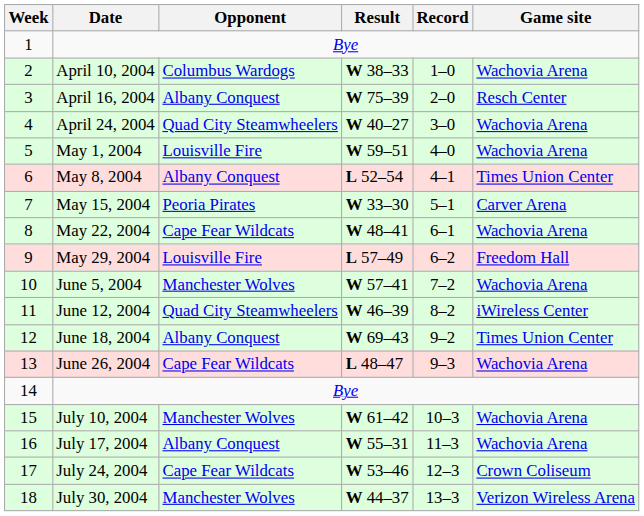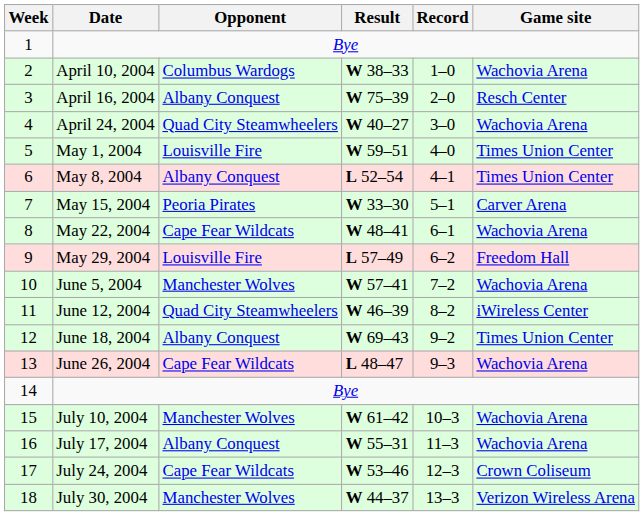 <table class="wikitable" align="center">
 <tr>
 <th>Week</th>
 <th>Date</th>
 <th>Opponent</th>
 <th>Result</th>
 <th>Record</th>
 <th>Game site</th>
 </tr>
 <tr>
 <td align="center">1</td>
 <td colspan="5" align="center"><em><a href='#'>Bye</a></em></td>
 </tr>
 <tr style="background: #ddffdd;">
 <td align="center">2</td>
 <td>April 10, 2004</td>
 <td><a href='#'>Columbus Wardogs</a></td>
 <td><strong>W</strong> 38–33</td>
 <td align="center">1–0</td>
 <td><a href='#'>Wachovia Arena</a></td>
 </tr>
 <tr style="background: #ddffdd;">
 <td align="center">3</td>
 <td>April 16, 2004</td>
 <td><a href='#'>Albany Conquest</a></td>
 <td><strong>W</strong> 75–39</td>
 <td align="center">2–0</td>
 <td><a href='#'>Resch Center</a></td>
 </tr>
 <tr style="background: #ddffdd;">
 <td align="center">4</td>
 <td>April 24, 2004</td>
 <td><a href='#'>Quad City Steamwheelers</a></td>
 <td><strong>W</strong> 40–27</td>
 <td align="center">3–0</td>
 <td><a href='#'>Wachovia Arena</a></td>
 </tr>
 <tr style="background: #ddffdd;">
 <td align="center">5</td>
 <td>May 1, 2004</td>
 <td><a href='#'>Louisville Fire</a></td>
 <td><strong>W</strong> 59–51</td>
 <td align="center">4–0</td>
-<td><a href='#'>Wachovia Arena</a></td>
+<td><a href='#'>Times Union Center</a></td>
 </tr>
 <tr style="background: #ffdddd;">
 <td align="center">6</td>
 <td>May 8, 2004</td>
 <td><a href='#'>Albany Conquest</a></td>
 <td><strong>L</strong> 52–54</td>
 <td align="center">4–1</td>
 <td><a href='#'>Times Union Center</a></td>
 </tr>
 <tr style="background: #ddffdd;">
 <td align="center">7</td>
 <td>May 15, 2004</td>
 <td><a href='#'>Peoria Pirates</a></td>
 <td><strong>W</strong> 33–30</td>
 <td align="center">5–1</td>
 <td><a href='#'>Carver Arena</a></td>
 </tr>
 <tr style="background: #ddffdd;">
 <td align="center">8</td>
 <td>May 22, 2004</td>
 <td><a href='#'>Cape Fear Wildcats</a></td>
 <td><strong>W</strong> 48–41</td>
 <td align="center">6–1</td>
 <td><a href='#'>Wachovia Arena</a></td>
 </tr>
 <tr style="background: #ffdddd;">
 <td align="center">9</td>
 <td>May 29, 2004</td>
 <td><a href='#'>Louisville Fire</a></td>
 <td><strong>L</strong> 57–49</td>
 <td align="center">6–2</td>
 <td><a href='#'>Freedom Hall</a></td>
 </tr>
 <tr style="background: #ddffdd;">
 <td align="center">10</td>
 <td>June 5, 2004</td>
 <td><a href='#'>Manchester Wolves</a></td>
 <td><strong>W</strong> 57–41</td>
 <td align="center">7–2</td>
 <td><a href='#'>Wachovia Arena</a></td>
 </tr>
 <tr style="background: #ddffdd;">
 <td align="center">11</td>
 <td>June 12, 2004</td>
 <td><a href='#'>Quad City Steamwheelers</a></td>
 <td><strong>W</strong> 46–39</td>
 <td align="center">8–2</td>
 <td><a href='#'>iWireless Center</a></td>
 </tr>
 <tr style="background: #ddffdd;">
 <td align="center">12</td>
 <td>June 18, 2004</td>
 <td><a href='#'>Albany Conquest</a></td>
 <td><strong>W</strong> 69–43</td>
 <td align="center">9–2</td>
 <td><a href='#'>Times Union Center</a></td>
 </tr>
 <tr style="background: #ffdddd;">
 <td align="center">13</td>
 <td>June 26, 2004</td>
 <td><a href='#'>Cape Fear Wildcats</a></td>
 <td><strong>L</strong> 48–47</td>
 <td align="center">9–3</td>
 <td><a href='#'>Wachovia Arena</a></td>
 </tr>
 <tr>
 <td align="center">14</td>
 <td colspan="5" align="center"><em><a href='#'>Bye</a></em></td>
 </tr>
 <tr style="background: #ddffdd;">
 <td align="center">15</td>
 <td>July 10, 2004</td>
 <td><a href='#'>Manchester Wolves</a></td>
 <td><strong>W</strong> 61–42</td>
 <td align="center">10–3</td>
 <td><a href='#'>Wachovia Arena</a></td>
 </tr>
 <tr style="background: #ddffdd;">
 <td align="center">16</td>
 <td>July 17, 2004</td>
 <td><a href='#'>Albany Conquest</a></td>
 <td><strong>W</strong> 55–31</td>
 <td align="center">11–3</td>
 <td><a href='#'>Wachovia Arena</a></td>
 </tr>
 <tr style="background: #ddffdd;">
 <td align="center">17</td>
 <td>July 24, 2004</td>
 <td><a href='#'>Cape Fear Wildcats</a></td>
 <td><strong>W</strong> 53–46</td>
 <td align="center">12–3</td>
 <td><a href='#'>Crown Coliseum</a></td>
 </tr>
 <tr style="background: #ddffdd;">
 <td align="center">18</td>
 <td>July 30, 2004</td>
 <td><a href='#'>Manchester Wolves</a></td>
 <td><strong>W</strong> 44–37</td>
 <td align="center">13–3</td>
 <td><a href='#'>Verizon Wireless Arena</a></td>
 </tr>
 </table>
